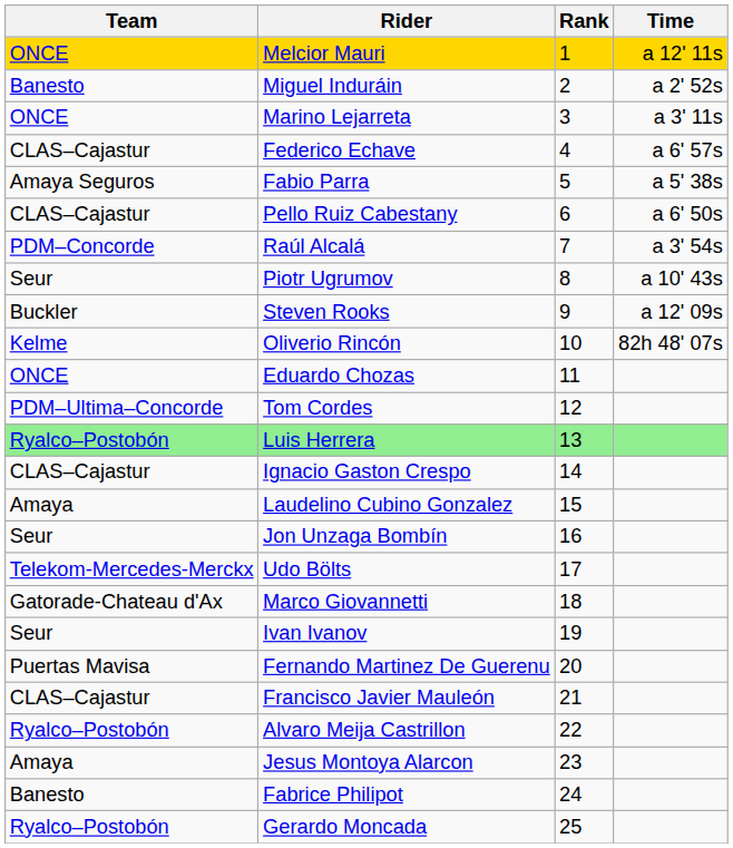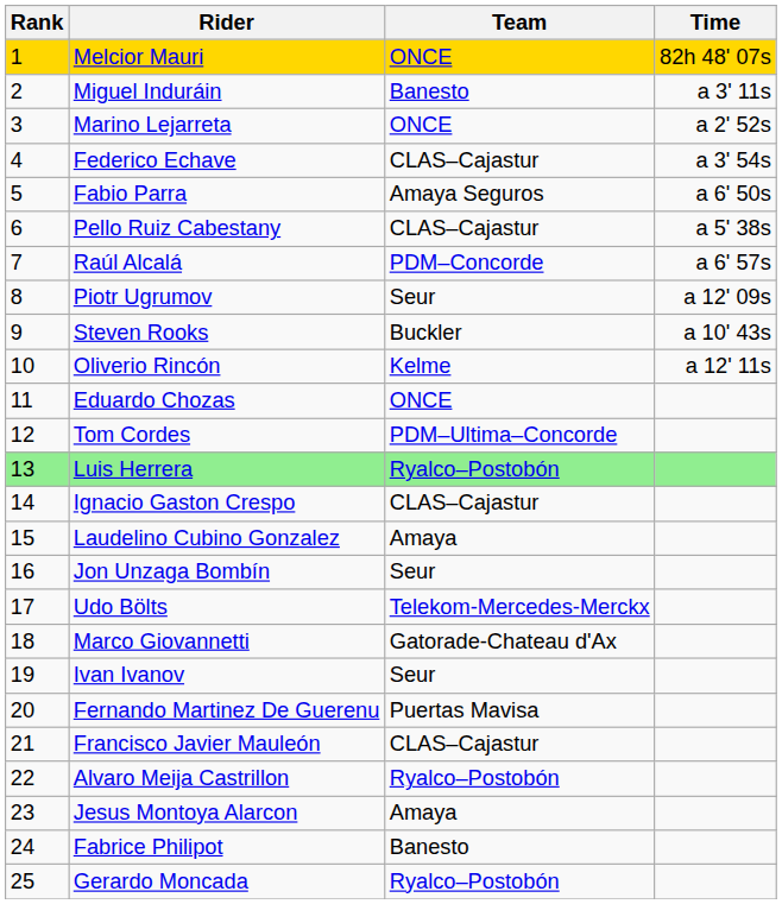 <table class="wikitable">
 <tr>
+<th>Rank</th>
+<th>Rider</th>
 <th>Team</th>
-<th>Rider</th>
-<th>Rank</th>
 <th>Time</th>
 </tr>
 <tr bgcolor=gold>
+<td>1</td>
+<td>	<a href='#'>Melcior Mauri</a></td>
 <td><a href='#'>ONCE</a></td>
-<td>	<a href='#'>Melcior Mauri</a></td>
-<td>1</td>
+<td align="right">82h 48' 07s</td>
+</tr>
+<tr>
+<td>2</td>
+<td>	<a href='#'>Miguel Induráin</a></td>
+<td><a href='#'>Banesto</a></td>
+<td align="right">a 3' 11s</td>
+</tr>
+<tr>
+<td>3</td>
+<td>	<a href='#'>Marino Lejarreta</a></td>
+<td><a href='#'>ONCE</a></td>
+<td align="right">a 2' 52s</td>
+</tr>
+<tr>
+<td>4</td>
+<td>	<a href='#'>Federico Echave</a></td>
+<td>CLAS–Cajastur</td>
+<td align="right">a 3' 54s</td>
+</tr>
+<tr>
+<td>5</td>
+<td>	<a href='#'>Fabio Parra</a></td>
+<td>Amaya Seguros</td>
+<td align="right">a 6' 50s</td>
+</tr>
+<tr>
+<td>6</td>
+<td>	<a href='#'>Pello Ruiz Cabestany</a></td>
+<td>CLAS–Cajastur</td>
+<td align="right">a 5' 38s</td>
+</tr>
+<tr>
+<td>7</td>
+<td>	<a href='#'>Raúl Alcalá</a></td>
+<td><a href='#'>PDM–Concorde</a></td>
+<td align="right">a 6' 57s</td>
+</tr>
+<tr>
+<td>8</td>
+<td>	<a href='#'>Piotr Ugrumov</a></td>
+<td>Seur</td>
+<td align="right">a 12' 09s</td>
+</tr>
+<tr>
+<td>9</td>
+<td>	<a href='#'>Steven Rooks</a></td>
+<td>Buckler</td>
+<td align="right">a 10' 43s</td>
+</tr>
+<tr>
+<td>10</td>
+<td>	<a href='#'>Oliverio Rincón</a></td>
+<td><a href='#'>Kelme</a></td>
 <td align="right">a 12' 11s</td>
 </tr>
 <tr>
-<td><a href='#'>Banesto</a></td>
-<td>	<a href='#'>Miguel Induráin</a></td>
-<td>2</td>
-<td align="right">a 2' 52s</td>
-</tr>
-<tr>
+<td>11</td>
+<td>	<a href='#'>Eduardo Chozas</a></td>
 <td><a href='#'>ONCE</a></td>
-<td>	<a href='#'>Marino Lejarreta</a></td>
-<td>3</td>
-<td align="right">a 3' 11s</td>
-</tr>
-<tr>
-<td>CLAS–Cajastur</td>
-<td>	<a href='#'>Federico Echave</a></td>
-<td>4</td>
-<td align="right">a 6' 57s</td>
-</tr>
-<tr>
-<td>Amaya Seguros</td>
-<td>	<a href='#'>Fabio Parra</a></td>
-<td>5</td>
-<td align="right">a 5' 38s</td>
-</tr>
-<tr>
-<td>CLAS–Cajastur</td>
-<td>	<a href='#'>Pello Ruiz Cabestany</a></td>
-<td>6</td>
-<td align="right">a 6' 50s</td>
-</tr>
-<tr>
-<td><a href='#'>PDM–Concorde</a></td>
-<td>	<a href='#'>Raúl Alcalá</a></td>
-<td>7</td>
-<td align="right">a 3' 54s</td>
-</tr>
-<tr>
-<td>Seur</td>
-<td>	<a href='#'>Piotr Ugrumov</a></td>
-<td>8</td>
-<td align="right">a 10' 43s</td>
-</tr>
-<tr>
-<td>Buckler</td>
-<td>	<a href='#'>Steven Rooks</a></td>
-<td>9</td>
-<td align="right">a 12' 09s</td>
-</tr>
-<tr>
-<td><a href='#'>Kelme</a></td>
-<td>	<a href='#'>Oliverio Rincón</a></td>
-<td>10</td>
-<td align="right">82h 48' 07s</td>
-</tr>
-<tr>
-<td><a href='#'>ONCE</a></td>
-<td>	<a href='#'>Eduardo Chozas</a></td>
-<td>11</td>
 <td align="right"></td>
 </tr>
 <tr>
+<td>12</td>
+<td>	<a href='#'>Tom Cordes</a></td>
 <td><a href='#'>PDM–Ultima–Concorde</a></td>
-<td>	<a href='#'>Tom Cordes</a></td>
-<td>12</td>
 <td align="right"></td>
 </tr>
 <tr bgcolor=lightgreen>
+<td>13</td>
+<td>	<a href='#'>Luis Herrera</a></td>
 <td><a href='#'>Ryalco–Postobón</a></td>
-<td>	<a href='#'>Luis Herrera</a></td>
-<td>13</td>
 <td align="right"></td>
 </tr>
 <tr>
+<td>14</td>
+<td>	<a href='#'>Ignacio Gaston Crespo</a></td>
 <td>CLAS–Cajastur</td>
-<td>	<a href='#'>Ignacio Gaston Crespo</a></td>
-<td>14</td>
 <td align="right"></td>
 </tr>
 <tr>
+<td>15</td>
+<td>	<a href='#'>Laudelino Cubino Gonzalez</a></td>
 <td>Amaya</td>
-<td>	<a href='#'>Laudelino Cubino Gonzalez</a></td>
-<td>15</td>
 <td align="right"></td>
 </tr>
 <tr>
+<td>16</td>
+<td>	<a href='#'>Jon Unzaga Bombín</a></td>
 <td>Seur</td>
-<td>	<a href='#'>Jon Unzaga Bombín</a></td>
-<td>16</td>
 <td align="right"></td>
 </tr>
 <tr>
+<td>17</td>
+<td>	<a href='#'>Udo Bölts</a></td>
 <td><a href='#'>Telekom-Mercedes-Merckx</a></td>
-<td>	<a href='#'>Udo Bölts</a></td>
-<td>17</td>
 <td align="right"></td>
 </tr>
 <tr>
+<td>18</td>
+<td>	<a href='#'>Marco Giovannetti</a></td>
 <td>Gatorade-Chateau d'Ax</td>
-<td>	<a href='#'>Marco Giovannetti</a></td>
-<td>18</td>
 <td align="right"></td>
 </tr>
 <tr>
+<td>19</td>
+<td>	<a href='#'>Ivan Ivanov</a></td>
 <td>Seur</td>
-<td>	<a href='#'>Ivan Ivanov</a></td>
-<td>19</td>
 <td align="right"></td>
 </tr>
 <tr>
+<td>20</td>
+<td>	<a href='#'>Fernando Martinez De Guerenu</a></td>
 <td>Puertas Mavisa</td>
-<td>	<a href='#'>Fernando Martinez De Guerenu</a></td>
-<td>20</td>
 <td align="right"></td>
 </tr>
 <tr>
+<td>21</td>
+<td>	<a href='#'>Francisco Javier Mauleón</a></td>
 <td>CLAS–Cajastur</td>
-<td>	<a href='#'>Francisco Javier Mauleón</a></td>
-<td>21</td>
 <td align="right"></td>
 </tr>
 <tr>
+<td>22</td>
+<td>	<a href='#'>Alvaro Meija Castrillon</a></td>
 <td><a href='#'>Ryalco–Postobón</a></td>
-<td>	<a href='#'>Alvaro Meija Castrillon</a></td>
-<td>22</td>
 <td align="right"></td>
 </tr>
 <tr>
+<td>23</td>
+<td>	<a href='#'>Jesus Montoya Alarcon</a></td>
 <td>Amaya</td>
-<td>	<a href='#'>Jesus Montoya Alarcon</a></td>
-<td>23</td>
 <td align="right"></td>
 </tr>
 <tr>
+<td>24</td>
+<td>	<a href='#'>Fabrice Philipot</a></td>
 <td>Banesto</td>
-<td>	<a href='#'>Fabrice Philipot</a></td>
-<td>24</td>
 <td align="right"></td>
 </tr>
 <tr>
+<td>25</td>
+<td>	<a href='#'>Gerardo Moncada</a></td>
 <td><a href='#'>Ryalco–Postobón</a></td>
-<td>	<a href='#'>Gerardo Moncada</a></td>
-<td>25</td>
 <td align="right"></td>
 </tr>
 </table>
